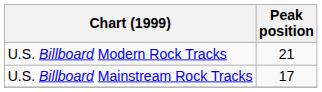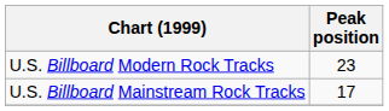 <table class="wikitable">
 <tr>
 <th>Chart (1999)</th>
 <th>Peak<br>position</th>
 </tr>
 <tr>
 <td>U.S. <em><a href='#'>Billboard</a></em> <a href='#'>Modern Rock Tracks</a></td>
-<td align="center">21</td>
+<td align="center">23</td>
 </tr>
 <tr>
 <td>U.S. <em><a href='#'>Billboard</a></em> <a href='#'>Mainstream Rock Tracks</a></td>
 <td align="center">17</td>
 </tr>
 <tr>
 </tr>
 </table>
